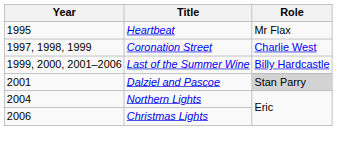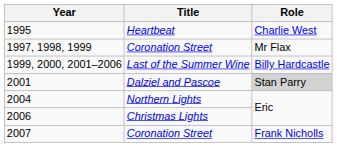 <table class="wikitable">
 <tr>
 <th>Year</th>
 <th>Title</th>
 <th>Role</th>
 </tr>
 <tr>
 <td>1995</td>
 <td><em><a href='#'>Heartbeat</a></em></td>
-<td>Mr Flax</td>
+<td><a href='#'>Charlie West</a></td>
 </tr>
 <tr>
 <td>1997, 1998, 1999</td>
 <td><em><a href='#'>Coronation Street</a></em></td>
-<td><a href='#'>Charlie West</a></td>
+<td>Mr Flax</td>
 </tr>
 <tr>
 <td>1999, 2000, 2001–2006</td>
 <td><em><a href='#'>Last of the Summer Wine</a></em></td>
 <td><a href='#'>Billy Hardcastle</a></td>
 </tr>
 <tr>
 <td>2001</td>
 <td><em><a href='#'>Dalziel and Pascoe</a></em></td>
 <td style="background: lightgrey;">Stan Parry</td>
 </tr>
 <tr>
 <td>2004</td>
 <td><em><a href='#'>Northern Lights</a></em></td>
 <td rowspan=2>Eric</td>
 </tr>
 <tr>
 <td>2006</td>
 <td><em><a href='#'>Christmas Lights</a></em></td>
 </tr>
+<tr>
+<td>2007</td>
+<td><em><a href='#'>Coronation Street</a></em></td>
+<td><a href='#'>Frank Nicholls</a></td>
+</tr>
 </table>
